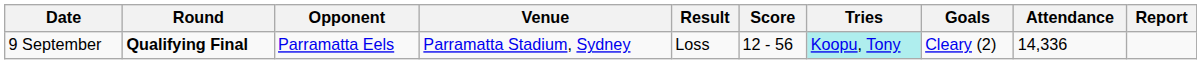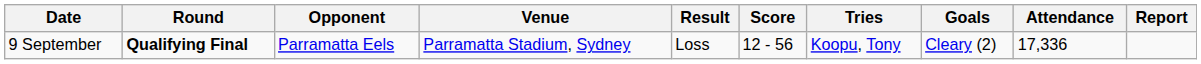 <table class="wikitable" style="font-size:75%;" width="100%">
 <tr>
 <th>Date</th>
 <th>Round</th>
 <th>Opponent</th>
 <th>Venue</th>
 <th>Result</th>
 <th>Score</th>
 <th>Tries</th>
 <th>Goals</th>
 <th>Attendance</th>
 <th>Report</th>
 </tr>
 <tr>
 <td>9 September</td>
 <td><strong>Qualifying Final</strong></td>
 <td> <a href='#'>Parramatta Eels</a></td>
 <td><a href='#'>Parramatta Stadium</a>, <a href='#'>Sydney</a></td>
 <td>Loss</td>
 <td>12 - 56</td>
-<td style="background: paleturquoise;"><a href='#'>Koopu</a>, <a href='#'>Tony</a></td>
+<td><a href='#'>Koopu</a>, <a href='#'>Tony</a></td>
 <td><a href='#'>Cleary</a> (2)</td>
-<td>14,336</td>
+<td>17,336</td>
 <td></td>
 </tr>
 </table>
